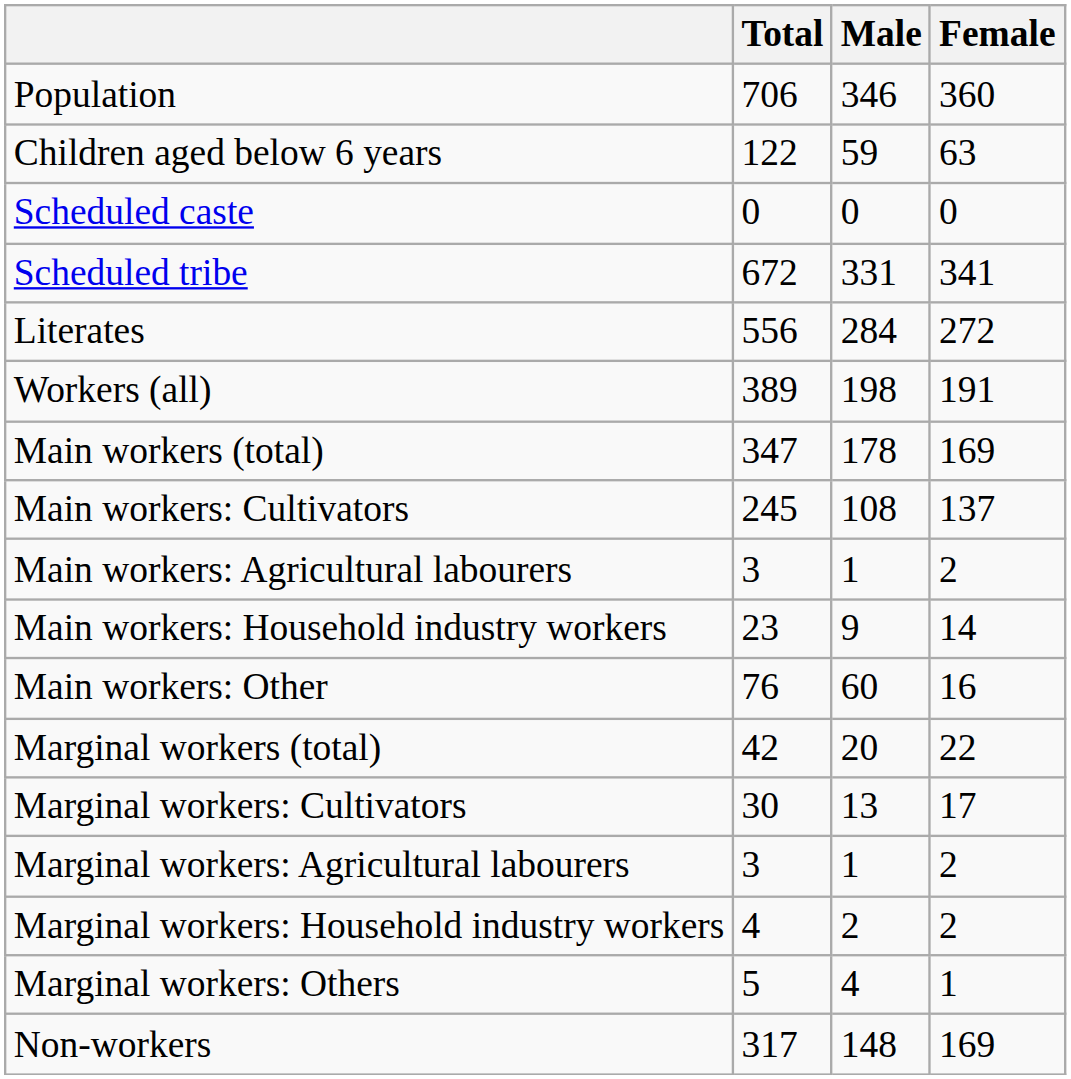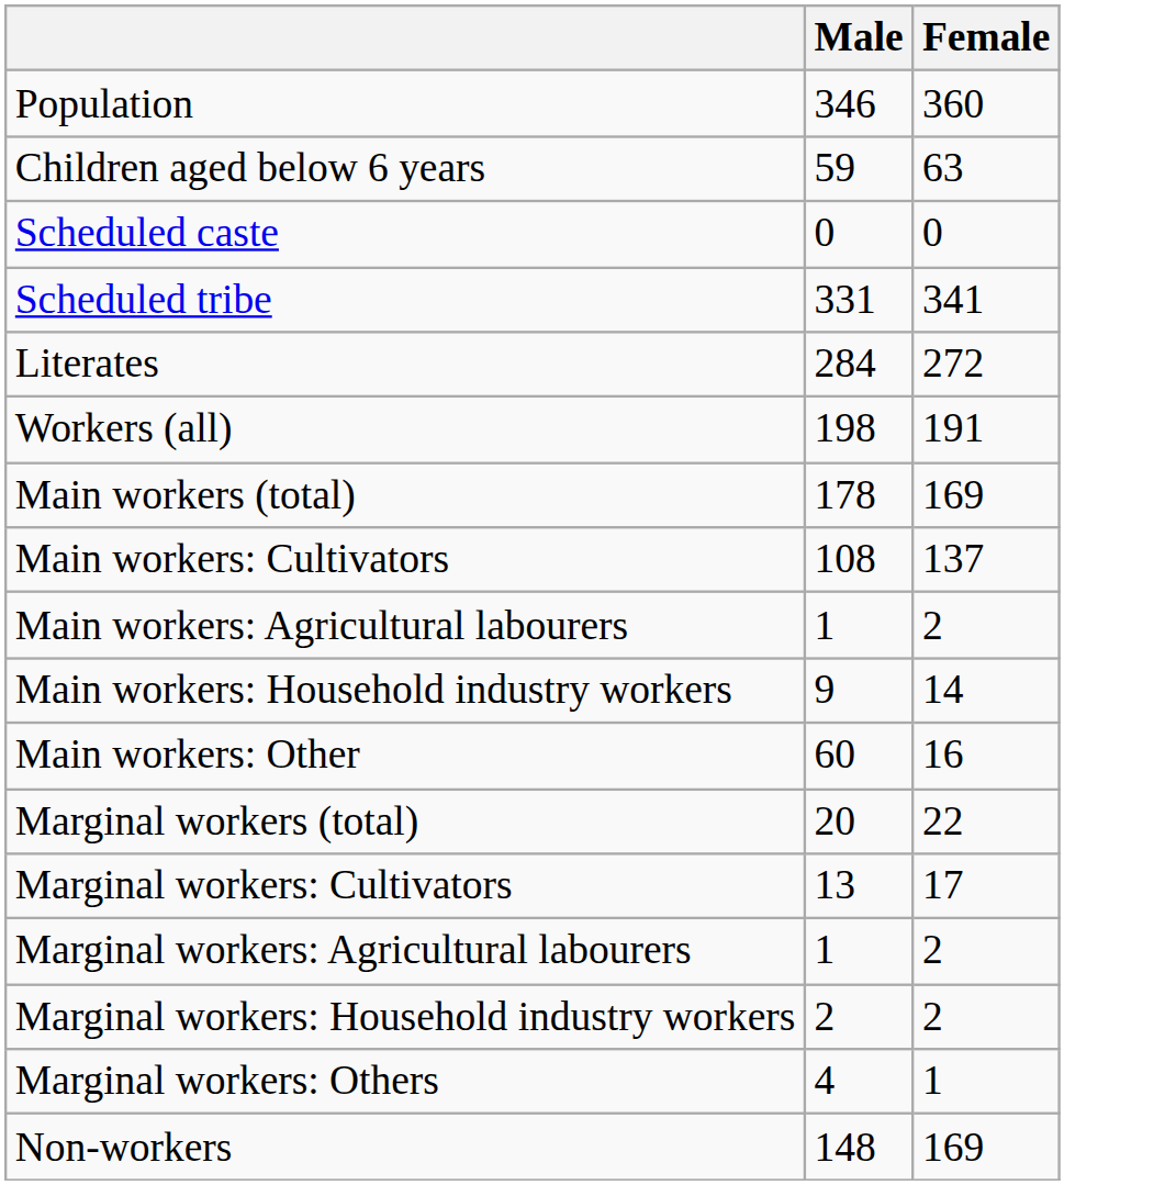 <table class="wikitable sortable">
 <tr>
 <th></th>
-<th>Total</th>
 <th>Male</th>
 <th>Female</th>
 </tr>
 <tr>
 <td>Population</td>
-<td>706</td>
 <td>346</td>
 <td>360</td>
 </tr>
 <tr>
 <td>Children aged below 6 years</td>
-<td>122</td>
 <td>59</td>
 <td>63</td>
 </tr>
 <tr>
 <td><a href='#'>Scheduled caste</a></td>
 <td>0</td>
 <td>0</td>
-<td>0</td>
 </tr>
 <tr>
 <td><a href='#'>Scheduled tribe</a></td>
-<td>672</td>
 <td>331</td>
 <td>341</td>
 </tr>
 <tr>
 <td>Literates</td>
-<td>556</td>
 <td>284</td>
 <td>272</td>
 </tr>
 <tr>
 <td>Workers (all)</td>
-<td>389</td>
 <td>198</td>
 <td>191</td>
 </tr>
 <tr>
 <td>Main workers (total)</td>
-<td>347</td>
 <td>178</td>
 <td>169</td>
 </tr>
 <tr>
 <td>Main workers: Cultivators</td>
-<td>245</td>
 <td>108</td>
 <td>137</td>
 </tr>
 <tr>
 <td>Main workers: Agricultural labourers</td>
-<td>3</td>
 <td>1</td>
 <td>2</td>
 </tr>
 <tr>
 <td>Main workers: Household industry workers</td>
-<td>23</td>
 <td>9</td>
 <td>14</td>
 </tr>
 <tr>
 <td>Main workers: Other</td>
-<td>76</td>
 <td>60</td>
 <td>16</td>
 </tr>
 <tr>
 <td>Marginal workers (total)</td>
-<td>42</td>
 <td>20</td>
 <td>22</td>
 </tr>
 <tr>
 <td>Marginal workers: Cultivators</td>
-<td>30</td>
 <td>13</td>
 <td>17</td>
 </tr>
 <tr>
 <td>Marginal workers: Agricultural labourers</td>
-<td>3</td>
 <td>1</td>
 <td>2</td>
 </tr>
 <tr>
 <td>Marginal workers: Household industry workers</td>
-<td>4</td>
 <td>2</td>
 <td>2</td>
 </tr>
 <tr>
 <td>Marginal workers: Others</td>
-<td>5</td>
 <td>4</td>
 <td>1</td>
 </tr>
 <tr>
 <td>Non-workers</td>
-<td>317</td>
 <td>148</td>
 <td>169</td>
 </tr>
 </table>
